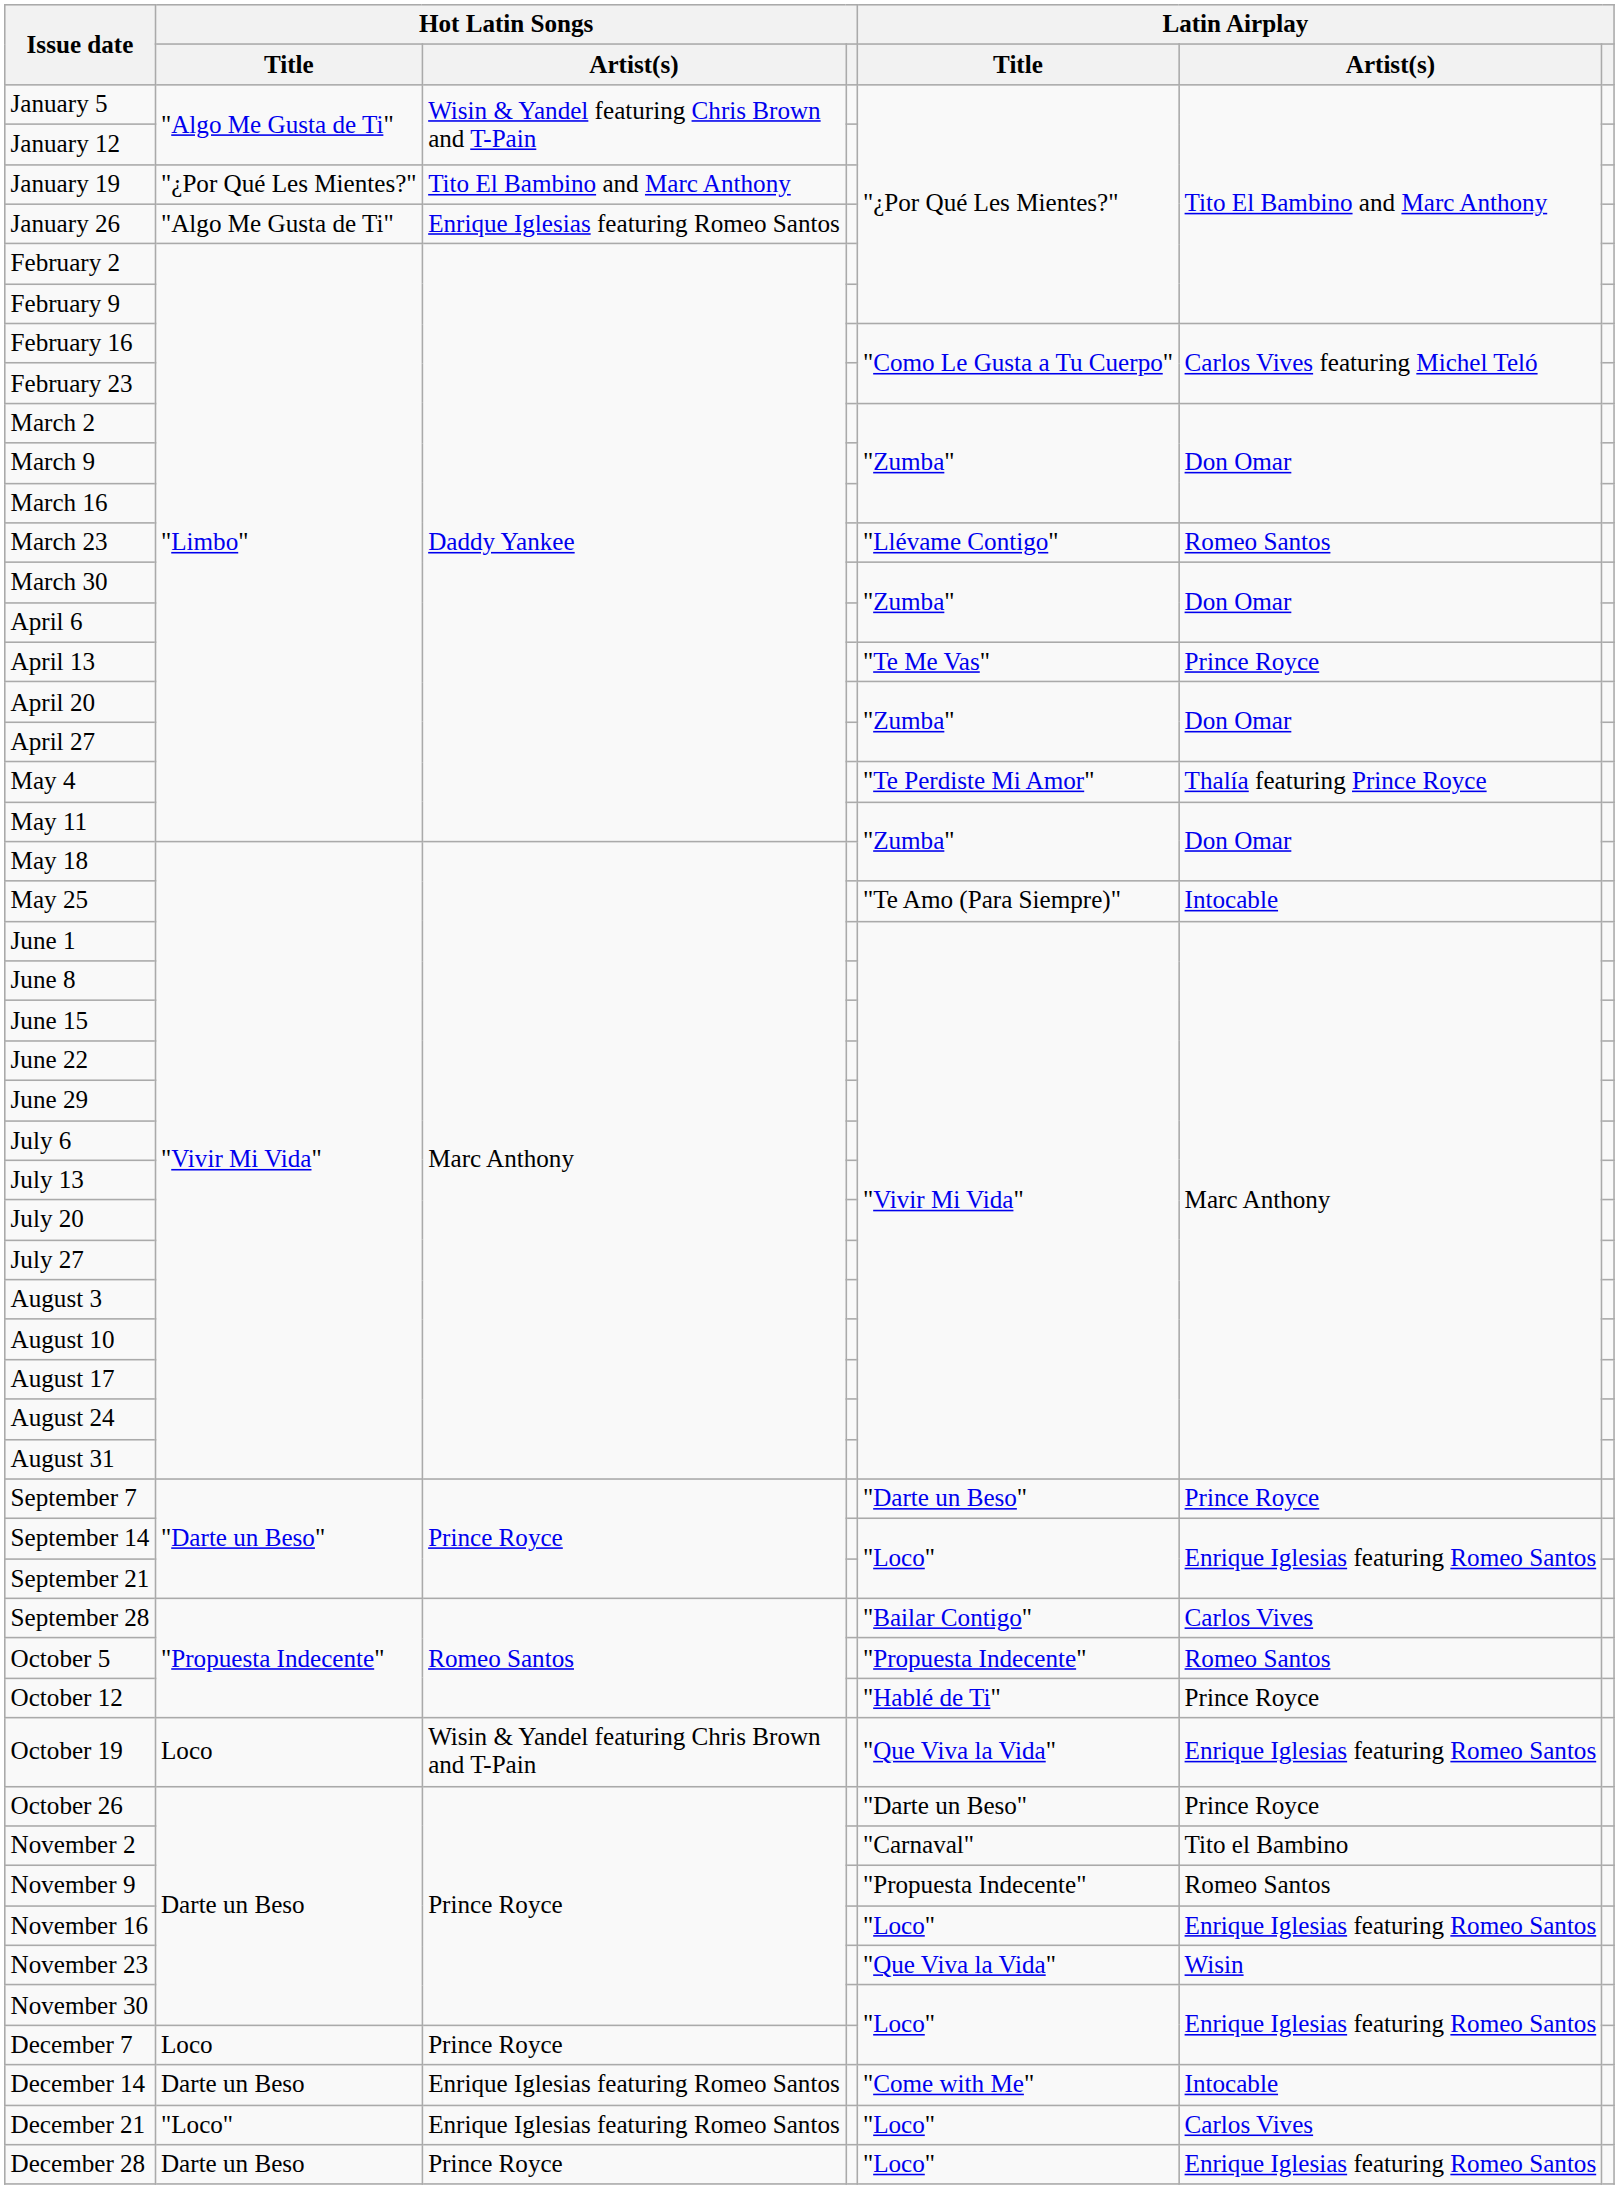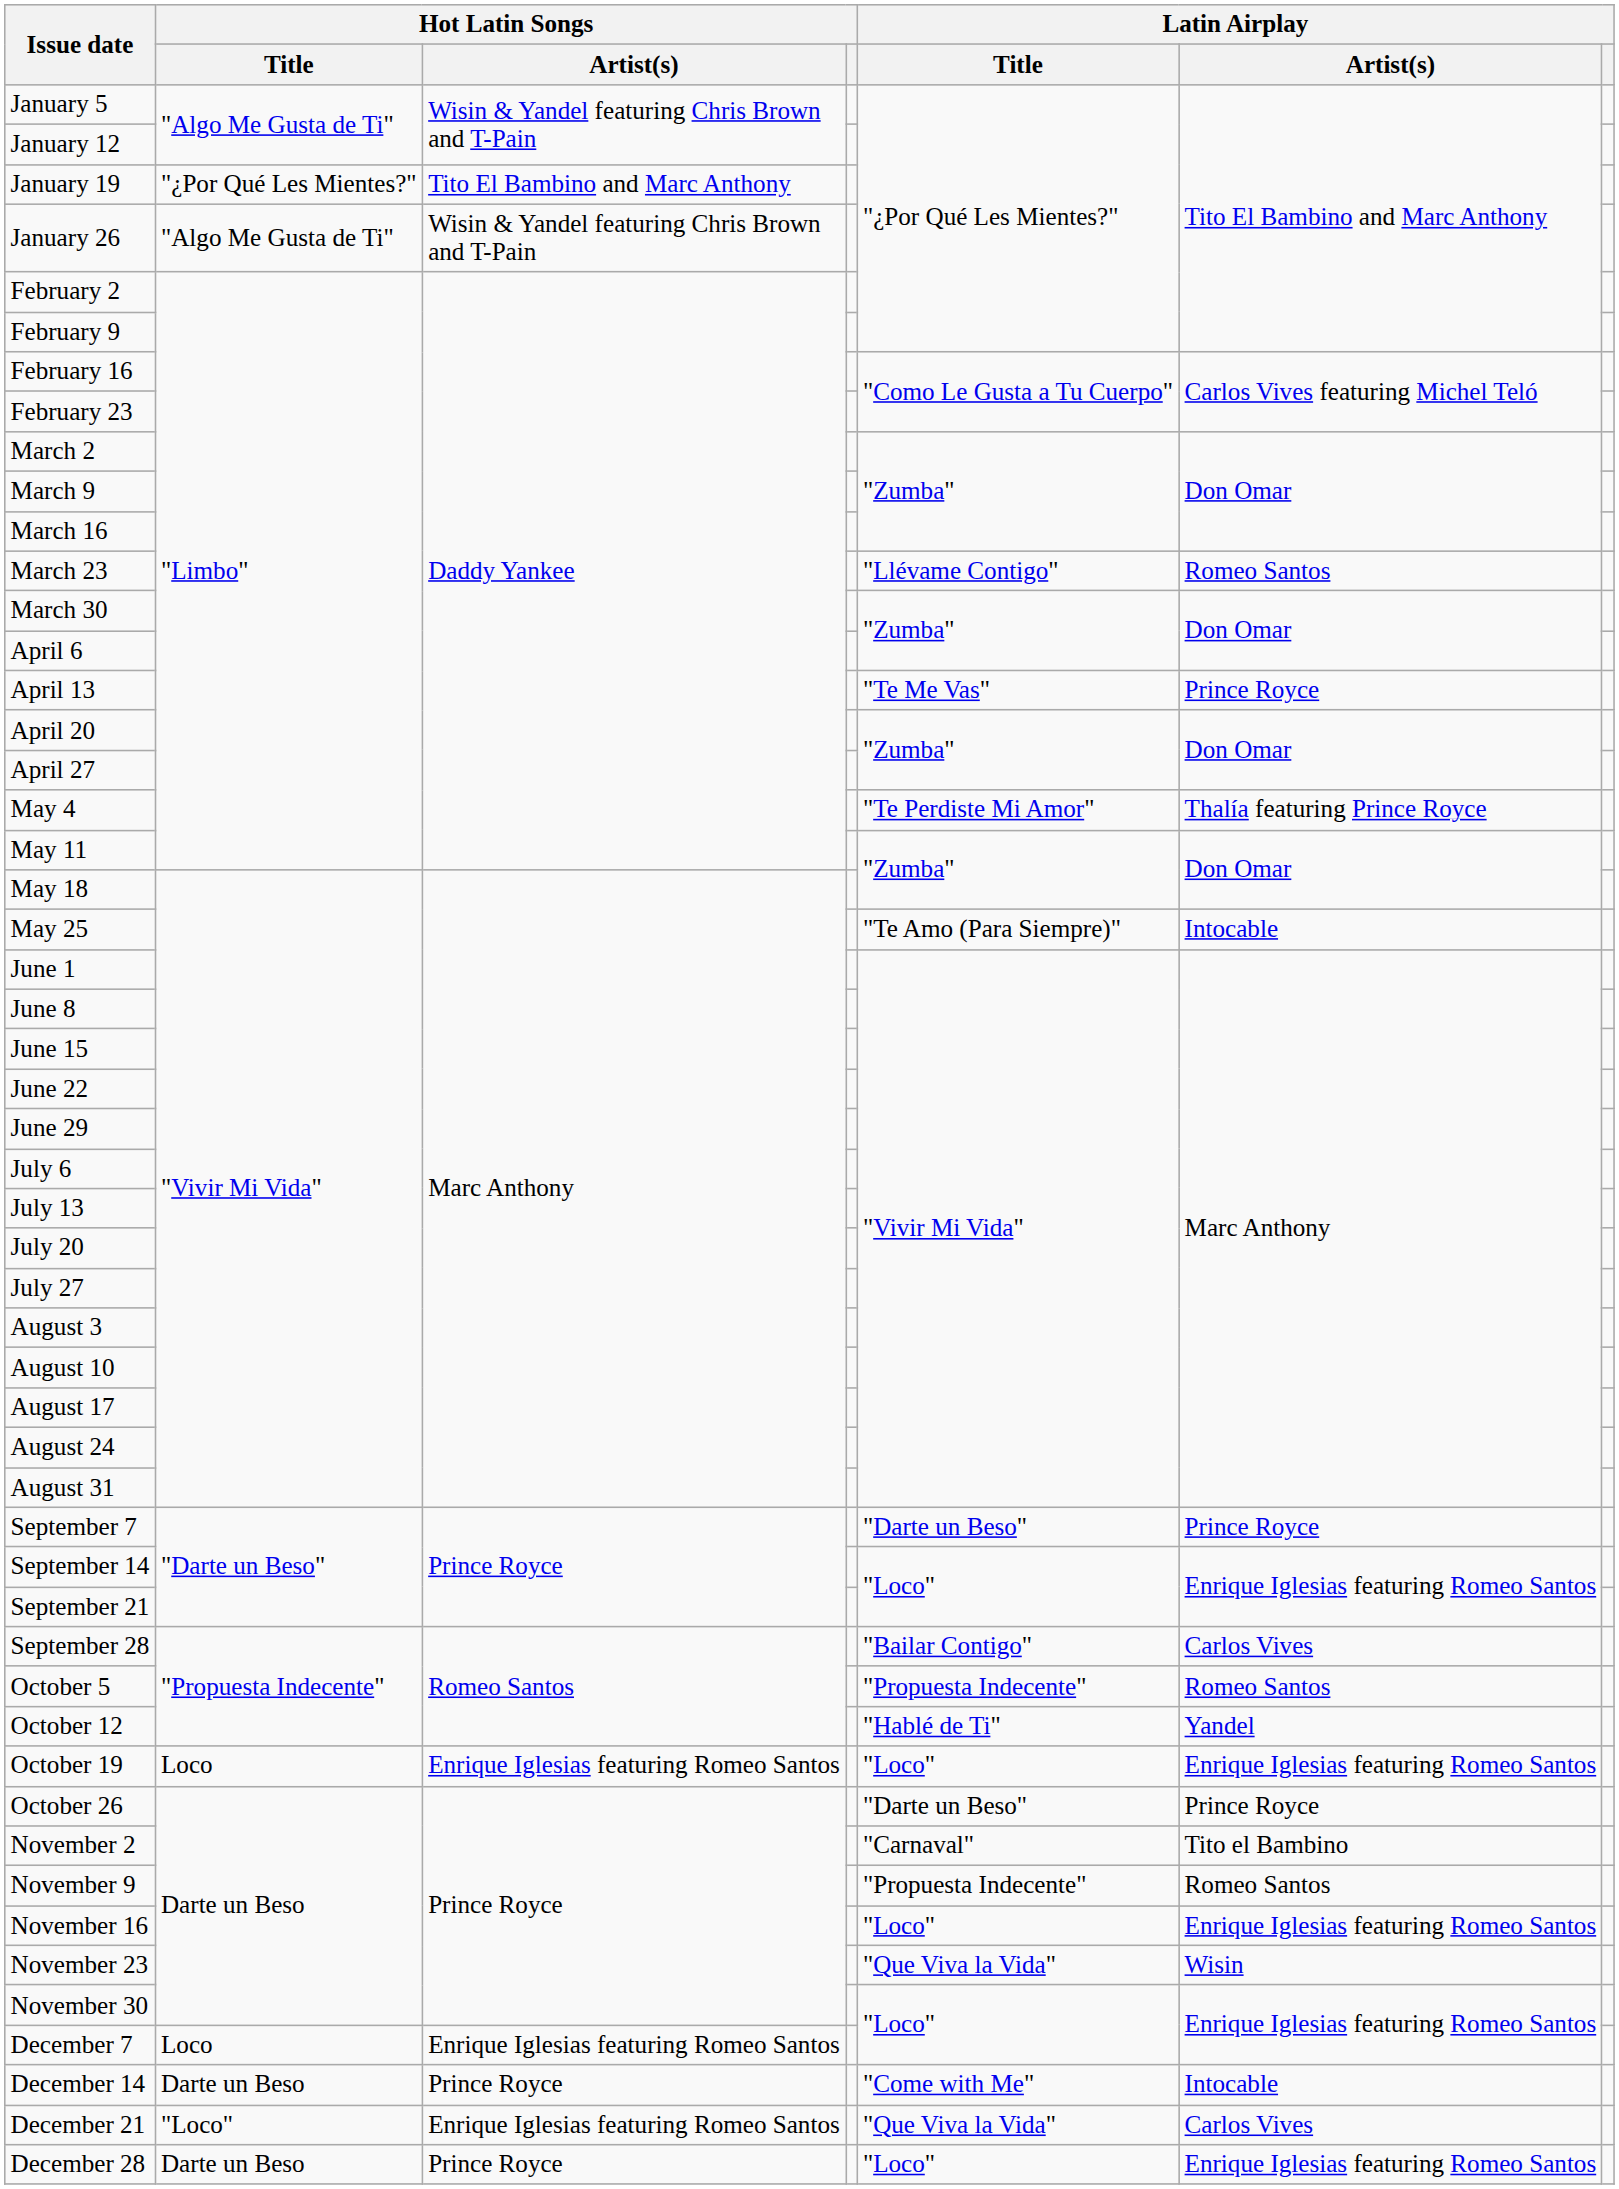 <table class="wikitable plainrowheaders">
 <tr>
 <th scope=col rowspan=2>Issue date</th>
 <th scope=col colspan=3>Hot Latin Songs</th>
 <th scope=col colspan=3>Latin Airplay</th>
 </tr>
 <tr>
 <th scope=col>Title</th>
 <th scope=col>Artist(s)</th>
 <th scope=col></th>
 <th scope=col>Title</th>
 <th scope=col>Artist(s)</th>
 <th scope=col></th>
 </tr>
 <tr>
 <td>January 5</td>
 <td rowspan="2">"<a href='#'>Algo Me Gusta de Ti</a>"</td>
 <td rowspan="2"><a href='#'>Wisin & Yandel</a> featuring <a href='#'>Chris Brown</a> <br>and <a href='#'>T-Pain</a></td>
 <td></td>
 <td rowspan="6">"¿Por Qué Les Mientes?"</td>
 <td rowspan="6"><a href='#'>Tito El Bambino</a> and <a href='#'>Marc Anthony</a></td>
 <td></td>
 </tr>
 <tr>
 <td>January 12</td>
 <td></td>
 <td></td>
 </tr>
 <tr>
 <td>January 19</td>
 <td>"¿Por Qué Les Mientes?"</td>
 <td><a href='#'>Tito El Bambino</a> and <a href='#'>Marc Anthony</a></td>
 <td></td>
 <td></td>
 </tr>
 <tr>
 <td>January 26</td>
 <td>"Algo Me Gusta de Ti"</td>
-<td><a href='#'>Enrique Iglesias</a> featuring Romeo Santos</td>
+<td>Wisin & Yandel featuring Chris Brown <br>and T-Pain</td>
 <td></td>
 <td></td>
 </tr>
 <tr>
 <td>February 2</td>
 <td rowspan="15">"<a href='#'>Limbo</a>"</td>
 <td rowspan="15"><a href='#'>Daddy Yankee</a></td>
 <td></td>
 <td></td>
 </tr>
 <tr>
 <td>February 9</td>
 <td></td>
 <td></td>
 </tr>
 <tr>
 <td>February 16</td>
 <td></td>
 <td rowspan="2">"<a href='#'>Como Le Gusta a Tu Cuerpo</a>"</td>
 <td rowspan="2"><a href='#'>Carlos Vives</a> featuring <a href='#'>Michel Teló</a></td>
 <td></td>
 </tr>
 <tr>
 <td>February 23</td>
 <td></td>
 <td></td>
 </tr>
 <tr>
 <td>March 2</td>
 <td></td>
 <td rowspan="3">"<a href='#'>Zumba</a>"</td>
 <td rowspan="3"><a href='#'>Don Omar</a></td>
 <td></td>
 </tr>
 <tr>
 <td>March 9</td>
 <td></td>
 <td></td>
 </tr>
 <tr>
 <td>March 16</td>
 <td></td>
 <td></td>
 </tr>
 <tr>
 <td>March 23</td>
 <td></td>
 <td>"<a href='#'>Llévame Contigo</a>"</td>
 <td><a href='#'>Romeo Santos</a></td>
 <td></td>
 </tr>
 <tr>
 <td>March 30</td>
 <td></td>
 <td rowspan="2">"<a href='#'>Zumba</a>"</td>
 <td rowspan="2"><a href='#'>Don Omar</a></td>
 <td></td>
 </tr>
 <tr>
 <td>April 6</td>
 <td></td>
 <td></td>
 </tr>
 <tr>
 <td>April 13</td>
 <td></td>
 <td>"<a href='#'>Te Me Vas</a>"</td>
 <td><a href='#'>Prince Royce</a></td>
 <td></td>
 </tr>
 <tr>
 <td>April 20</td>
 <td></td>
 <td rowspan="2">"<a href='#'>Zumba</a>"</td>
 <td rowspan="2"><a href='#'>Don Omar</a></td>
 <td></td>
 </tr>
 <tr>
 <td>April 27</td>
 <td></td>
 <td></td>
 </tr>
 <tr>
 <td>May 4</td>
 <td></td>
 <td>"<a href='#'>Te Perdiste Mi Amor</a>"</td>
 <td><a href='#'>Thalía</a> featuring <a href='#'>Prince Royce</a></td>
 <td></td>
 </tr>
 <tr>
 <td>May 11</td>
 <td></td>
 <td rowspan="2">"<a href='#'>Zumba</a>"</td>
 <td rowspan="2"><a href='#'>Don Omar</a></td>
 <td></td>
 </tr>
 <tr>
 <td>May 18</td>
 <td rowspan="16">"<a href='#'>Vivir Mi Vida</a>"</td>
 <td rowspan="16">Marc Anthony</td>
 <td></td>
 <td></td>
 </tr>
 <tr>
 <td>May 25</td>
 <td></td>
 <td>"Te Amo (Para Siempre)"</td>
 <td><a href='#'>Intocable</a></td>
 <td></td>
 </tr>
 <tr>
 <td>June 1</td>
 <td></td>
 <td rowspan="14">"<a href='#'>Vivir Mi Vida</a>"</td>
 <td rowspan="14">Marc Anthony</td>
 <td></td>
 </tr>
 <tr>
 <td>June 8</td>
 <td></td>
 <td></td>
 </tr>
 <tr>
 <td>June 15</td>
 <td></td>
 <td></td>
 </tr>
 <tr>
 <td>June 22</td>
 <td></td>
 <td></td>
 </tr>
 <tr>
 <td>June 29</td>
 <td></td>
 <td></td>
 </tr>
 <tr>
 <td>July 6</td>
 <td></td>
 <td></td>
 </tr>
 <tr>
 <td>July 13</td>
 <td></td>
 <td></td>
 </tr>
 <tr>
 <td>July 20</td>
 <td></td>
 <td></td>
 </tr>
 <tr>
 <td>July 27</td>
 <td></td>
 <td></td>
 </tr>
 <tr>
 <td>August 3</td>
 <td></td>
 <td></td>
 </tr>
 <tr>
 <td>August 10</td>
 <td></td>
 <td></td>
 </tr>
 <tr>
 <td>August 17</td>
 <td></td>
 <td></td>
 </tr>
 <tr>
 <td>August 24</td>
 <td></td>
 <td></td>
 </tr>
 <tr>
 <td>August 31</td>
 <td></td>
 <td></td>
 </tr>
 <tr>
 <td>September 7</td>
 <td rowspan="3">"<a href='#'>Darte un Beso</a>"</td>
 <td rowspan="3"><a href='#'>Prince Royce</a></td>
 <td></td>
 <td>"<a href='#'>Darte un Beso</a>"</td>
 <td><a href='#'>Prince Royce</a></td>
 <td></td>
 </tr>
 <tr>
 <td>September 14</td>
 <td></td>
 <td rowspan="2">"<a href='#'>Loco</a>"</td>
 <td rowspan="2"><a href='#'>Enrique Iglesias</a> featuring <a href='#'>Romeo Santos</a></td>
 <td></td>
 </tr>
 <tr>
 <td>September 21</td>
 <td></td>
 <td></td>
 </tr>
 <tr>
 <td>September 28</td>
 <td rowspan="3">"<a href='#'>Propuesta Indecente</a>"</td>
 <td rowspan="3"><a href='#'>Romeo Santos</a></td>
 <td></td>
 <td>"<a href='#'>Bailar Contigo</a>"</td>
 <td><a href='#'>Carlos Vives</a></td>
 <td></td>
 </tr>
 <tr>
 <td>October 5</td>
 <td></td>
 <td>"<a href='#'>Propuesta Indecente</a>"</td>
 <td><a href='#'>Romeo Santos</a></td>
 <td></td>
 </tr>
 <tr>
 <td>October 12</td>
 <td></td>
 <td>"<a href='#'>Hablé de Ti</a>"</td>
-<td>Prince Royce</td>
+<td><a href='#'>Yandel</a></td>
 <td></td>
 </tr>
 <tr>
 <td>October 19</td>
 <td>Loco</td>
-<td>Wisin & Yandel featuring Chris Brown <br>and T-Pain</td>
+<td><a href='#'>Enrique Iglesias</a> featuring Romeo Santos</td>
 <td></td>
-<td>"<a href='#'>Que Viva la Vida</a>"</td>
+<td>"<a href='#'>Loco</a>"</td>
 <td><a href='#'>Enrique Iglesias</a> featuring <a href='#'>Romeo Santos</a></td>
 <td></td>
 </tr>
 <tr>
 <td>October 26</td>
 <td rowspan="6">Darte un Beso</td>
 <td rowspan="6">Prince Royce</td>
 <td></td>
 <td>"Darte un Beso"</td>
 <td>Prince Royce</td>
 <td></td>
 </tr>
 <tr>
 <td>November 2</td>
 <td></td>
 <td>"Carnaval"</td>
 <td>Tito el Bambino</td>
 <td></td>
 </tr>
 <tr>
 <td>November 9</td>
 <td></td>
 <td>"Propuesta Indecente"</td>
 <td>Romeo Santos</td>
 <td></td>
 </tr>
 <tr>
 <td>November 16</td>
 <td></td>
 <td>"<a href='#'>Loco</a>"</td>
 <td><a href='#'>Enrique Iglesias</a> featuring <a href='#'>Romeo Santos</a></td>
 <td></td>
 </tr>
 <tr>
 <td>November 23</td>
 <td></td>
 <td>"<a href='#'>Que Viva la Vida</a>"</td>
 <td><a href='#'>Wisin</a></td>
 <td></td>
 </tr>
 <tr>
 <td>November 30</td>
 <td></td>
 <td rowspan="2">"<a href='#'>Loco</a>"</td>
 <td rowspan="2"><a href='#'>Enrique Iglesias</a> featuring <a href='#'>Romeo Santos</a></td>
 <td></td>
 </tr>
 <tr>
 <td>December 7</td>
 <td>Loco</td>
-<td>Prince Royce</td>
+<td>Enrique Iglesias featuring Romeo Santos</td>
 <td></td>
 <td></td>
 </tr>
 <tr>
 <td>December 14</td>
 <td>Darte un Beso</td>
-<td>Enrique Iglesias featuring Romeo Santos</td>
+<td>Prince Royce</td>
 <td></td>
 <td>"<a href='#'>Come with Me</a>"</td>
 <td><a href='#'>Intocable</a></td>
 <td></td>
 </tr>
 <tr>
 <td>December 21</td>
 <td>"Loco"</td>
 <td>Enrique Iglesias featuring Romeo Santos</td>
 <td></td>
-<td>"<a href='#'>Loco</a>"</td>
+<td>"<a href='#'>Que Viva la Vida</a>"</td>
 <td><a href='#'>Carlos Vives</a></td>
 <td></td>
 </tr>
 <tr>
 <td>December 28</td>
 <td>Darte un Beso</td>
 <td>Prince Royce</td>
 <td></td>
 <td>"<a href='#'>Loco</a>"</td>
 <td><a href='#'>Enrique Iglesias</a> featuring <a href='#'>Romeo Santos</a></td>
 <td></td>
 </tr>
 </table>
